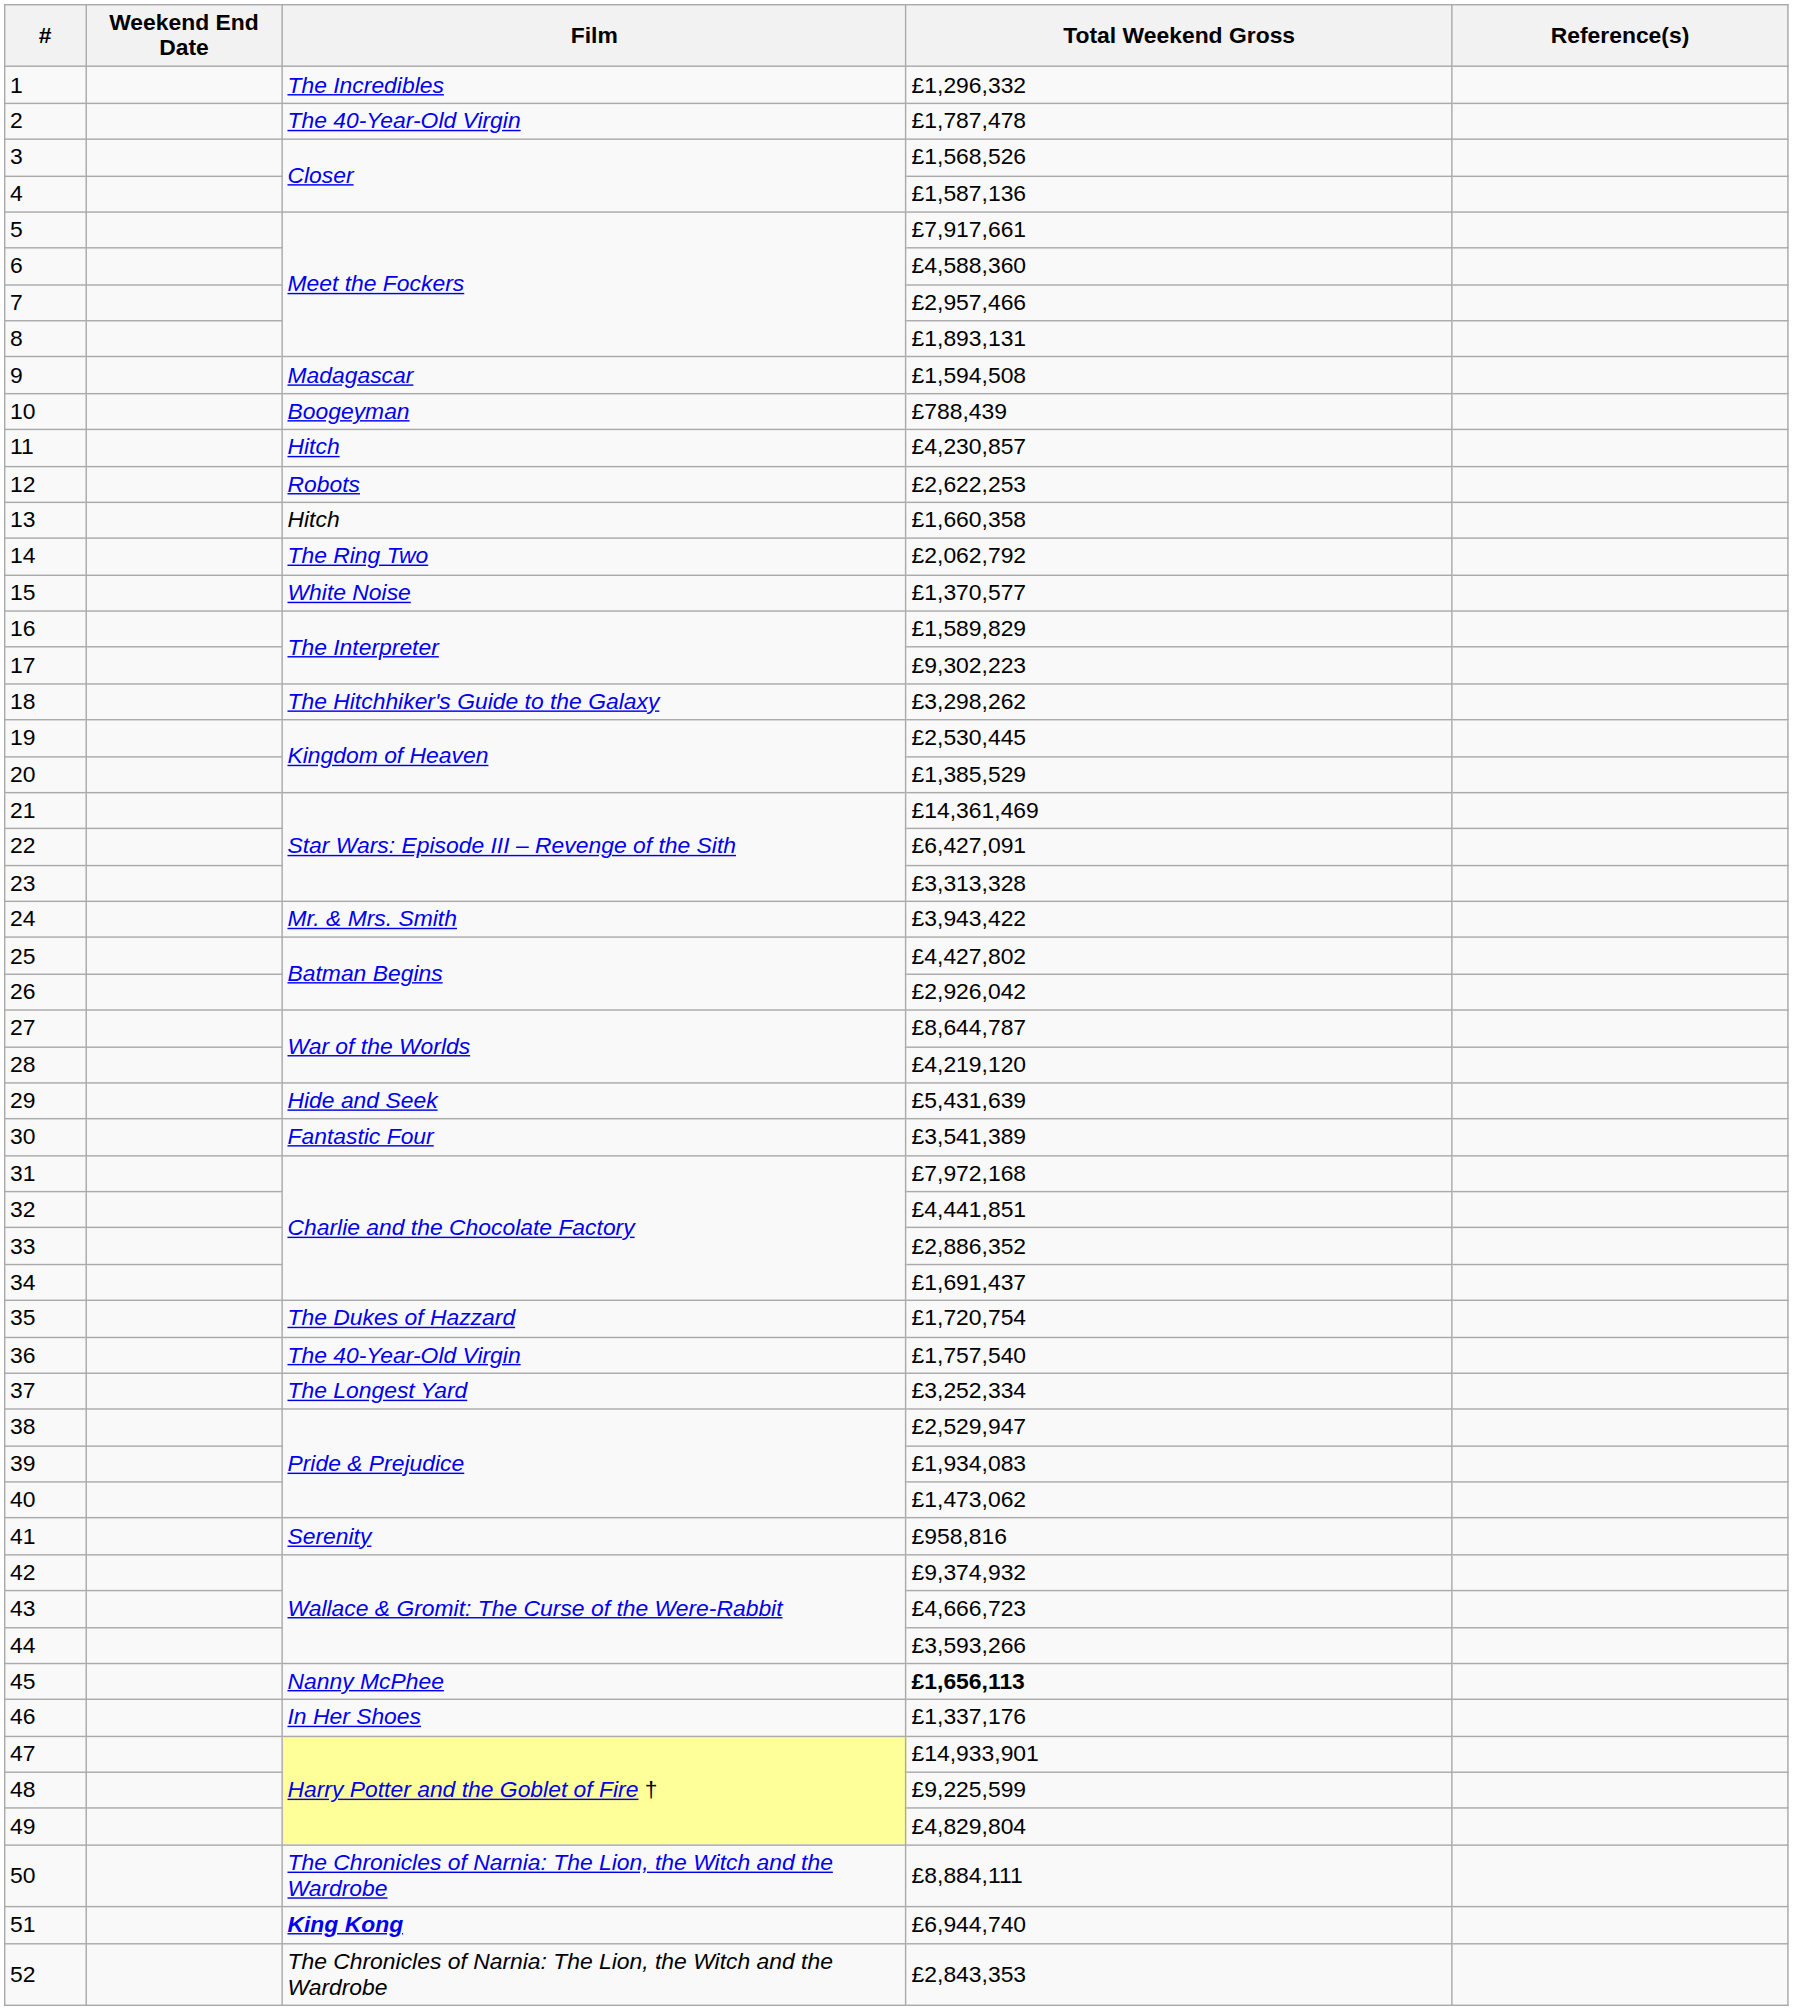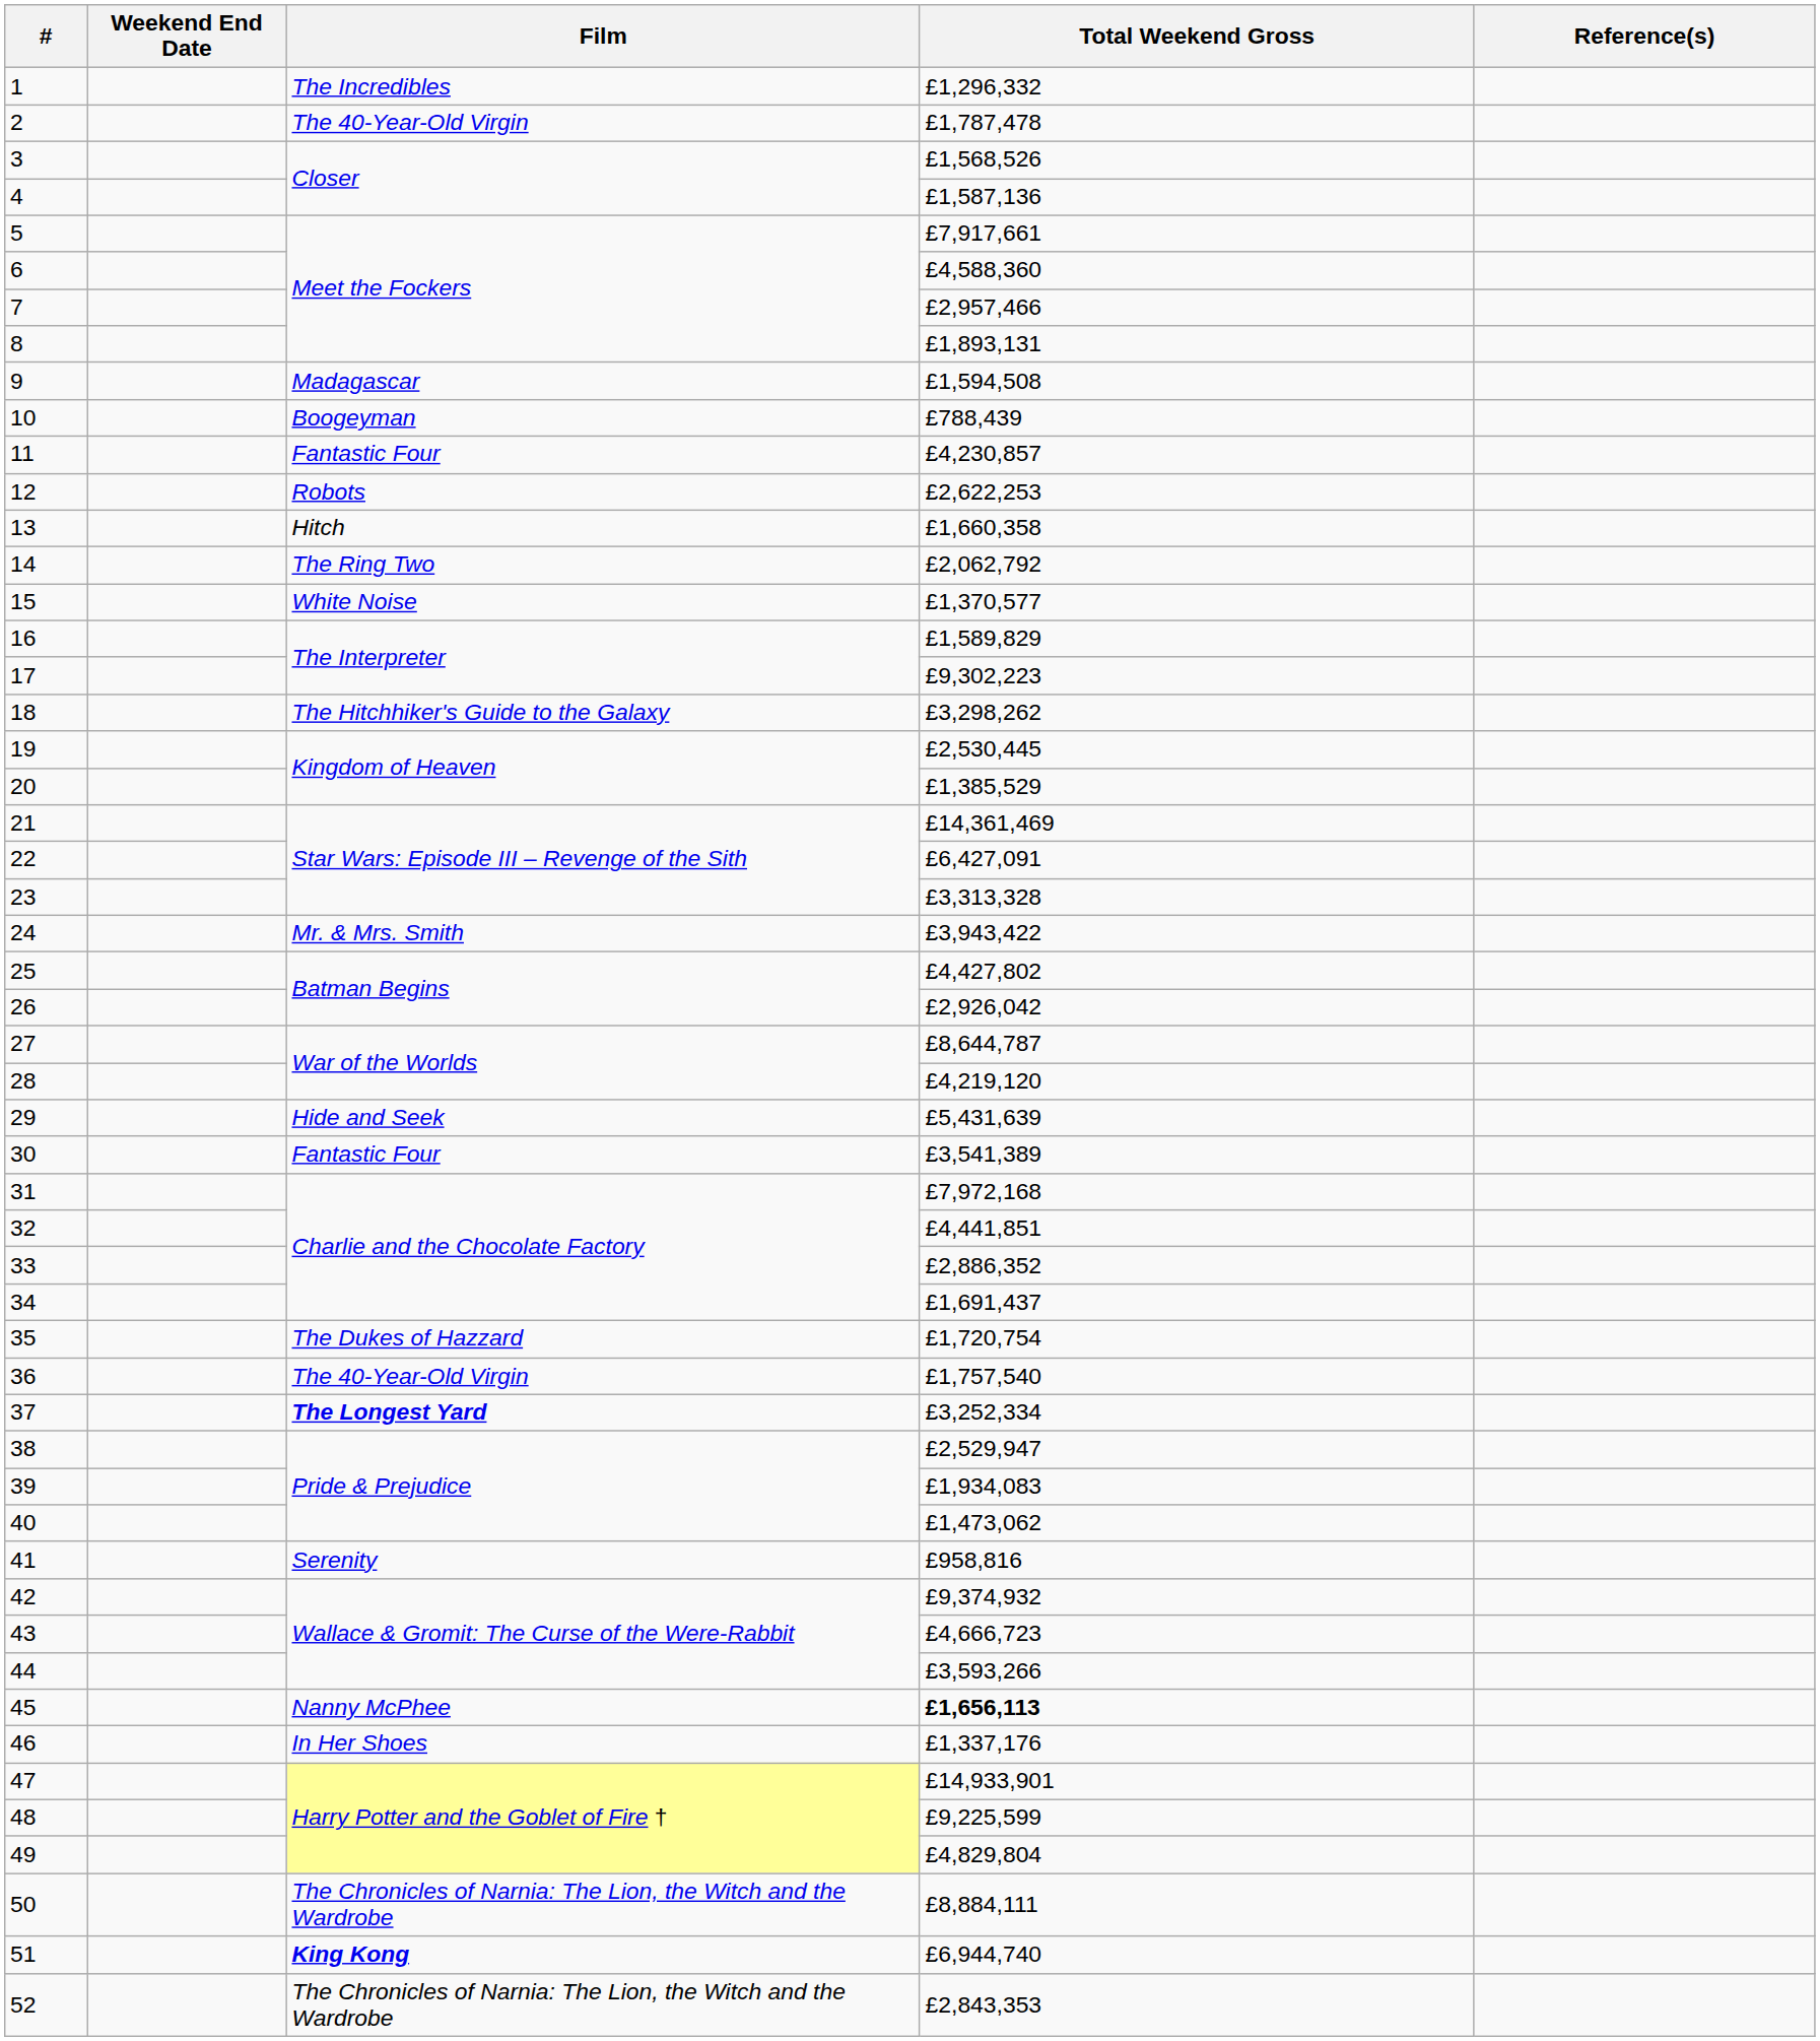 <table class="wikitable sortable">
 <tr>
 <th abbr="Week">#</th>
 <th abbr="Date" style="width:130px">Weekend End Date</th>
 <th width="35%">Film</th>
 <th abbr="Gross">Total Weekend Gross</th>
 <th>Reference(s)</th>
 </tr>
 <tr>
 <td>1</td>
 <td></td>
 <td><em><a href='#'>The Incredibles</a></em> </td>
 <td>£1,296,332</td>
 <td align="center"></td>
 </tr>
 <tr>
 <td>2</td>
 <td></td>
 <td><em><a href='#'>The 40-Year-Old Virgin</a></em></td>
 <td>£1,787,478</td>
 <td align="center"></td>
 </tr>
 <tr>
 <td>3</td>
 <td></td>
 <td rowspan="2"><em><a href='#'>Closer</a></em></td>
 <td>£1,568,526</td>
 <td align="center"></td>
 </tr>
 <tr>
 <td>4</td>
 <td></td>
 <td>£1,587,136</td>
 <td align="center"></td>
 </tr>
 <tr>
 <td>5</td>
 <td></td>
 <td rowspan="4"><em><a href='#'>Meet the Fockers</a></em></td>
 <td>£7,917,661</td>
 <td align="center"></td>
 </tr>
 <tr>
 <td>6</td>
 <td></td>
 <td>£4,588,360</td>
 <td align="center"></td>
 </tr>
 <tr>
 <td>7</td>
 <td></td>
 <td>£2,957,466</td>
 <td align="center"></td>
 </tr>
 <tr>
 <td>8</td>
 <td></td>
 <td>£1,893,131</td>
 <td align="center"></td>
 </tr>
 <tr>
 <td>9</td>
 <td></td>
 <td><em><a href='#'>Madagascar</a></em></td>
 <td>£1,594,508</td>
 <td align="center"></td>
 </tr>
 <tr>
 <td>10</td>
 <td></td>
 <td><em><a href='#'>Boogeyman</a></em></td>
 <td>£788,439</td>
 <td align="center"></td>
 </tr>
 <tr>
 <td>11</td>
 <td></td>
-<td><em><a href='#'>Hitch</a></em></td>
+<td><em><a href='#'>Fantastic Four</a></em></td>
 <td>£4,230,857</td>
 <td align="center"></td>
 </tr>
 <tr>
 <td>12</td>
 <td></td>
 <td><em><a href='#'>Robots</a></em></td>
 <td>£2,622,253</td>
 <td align="center"></td>
 </tr>
 <tr>
 <td>13</td>
 <td></td>
 <td><em>Hitch</em></td>
 <td>£1,660,358</td>
 <td align="center"></td>
 </tr>
 <tr>
 <td>14</td>
 <td></td>
 <td><em><a href='#'>The Ring Two</a></em></td>
 <td>£2,062,792</td>
 <td align="center"></td>
 </tr>
 <tr>
 <td>15</td>
 <td></td>
 <td><em><a href='#'>White Noise</a></em></td>
 <td>£1,370,577</td>
 <td align="center"></td>
 </tr>
 <tr>
 <td>16</td>
 <td></td>
 <td rowspan="2"><em><a href='#'>The Interpreter</a></em></td>
 <td>£1,589,829</td>
 <td align="center"></td>
 </tr>
 <tr>
 <td>17</td>
 <td></td>
 <td>£9,302,223</td>
 <td align="center"></td>
 </tr>
 <tr>
 <td>18</td>
 <td></td>
 <td><em><a href='#'>The Hitchhiker's Guide to the Galaxy</a></em></td>
 <td>£3,298,262</td>
 <td align="center"></td>
 </tr>
 <tr>
 <td>19</td>
 <td></td>
 <td rowspan="2"><em><a href='#'>Kingdom of Heaven</a></em></td>
 <td>£2,530,445</td>
 <td align="center"></td>
 </tr>
 <tr>
 <td>20</td>
 <td></td>
 <td>£1,385,529</td>
 <td align="center"></td>
 </tr>
 <tr>
 <td>21</td>
 <td></td>
 <td rowspan="3"><em><a href='#'>Star Wars: Episode III – Revenge of the Sith</a></em></td>
 <td>£14,361,469</td>
 <td align="center"></td>
 </tr>
 <tr>
 <td>22</td>
 <td></td>
 <td>£6,427,091</td>
 <td align="center"></td>
 </tr>
 <tr>
 <td>23</td>
 <td></td>
 <td>£3,313,328</td>
 <td align="center"></td>
 </tr>
 <tr>
 <td>24</td>
 <td></td>
 <td><em><a href='#'>Mr. & Mrs. Smith</a></em></td>
 <td>£3,943,422</td>
 <td align="center"></td>
 </tr>
 <tr>
 <td>25</td>
 <td></td>
 <td rowspan="2"><em><a href='#'>Batman Begins</a></em></td>
 <td>£4,427,802</td>
 <td align="center"></td>
 </tr>
 <tr>
 <td>26</td>
 <td></td>
 <td>£2,926,042</td>
 <td align="center"></td>
 </tr>
 <tr>
 <td>27</td>
 <td></td>
 <td rowspan="2"><em><a href='#'>War of the Worlds</a></em></td>
 <td>£8,644,787</td>
 <td align="center"></td>
 </tr>
 <tr>
 <td>28</td>
 <td></td>
 <td>£4,219,120</td>
 <td align="center"></td>
 </tr>
 <tr>
 <td>29</td>
 <td></td>
 <td><em><a href='#'>Hide and Seek</a></em></td>
 <td>£5,431,639</td>
 <td align="center"></td>
 </tr>
 <tr>
 <td>30</td>
 <td></td>
 <td><em><a href='#'>Fantastic Four</a></em></td>
 <td>£3,541,389</td>
 <td align="center"></td>
 </tr>
 <tr>
 <td>31</td>
 <td></td>
 <td rowspan="4"><em><a href='#'>Charlie and the Chocolate Factory</a></em></td>
 <td>£7,972,168</td>
 <td align="center"></td>
 </tr>
 <tr>
 <td>32</td>
 <td></td>
 <td>£4,441,851</td>
 <td align="center"></td>
 </tr>
 <tr>
 <td>33</td>
 <td></td>
 <td>£2,886,352</td>
 <td align="center"></td>
 </tr>
 <tr>
 <td>34</td>
 <td></td>
 <td>£1,691,437</td>
 <td align="center"></td>
 </tr>
 <tr>
 <td>35</td>
 <td></td>
 <td><em><a href='#'>The Dukes of Hazzard</a></em></td>
 <td>£1,720,754</td>
 <td align="center"></td>
 </tr>
 <tr>
 <td>36</td>
 <td></td>
 <td><em><a href='#'>The 40-Year-Old Virgin</a></em></td>
 <td>£1,757,540</td>
 <td align="center"></td>
 </tr>
 <tr>
 <td>37</td>
 <td></td>
-<td><em><a href='#'>The Longest Yard</a></em></td>
+<td><strong><em><a href='#'>The Longest Yard</a></em></strong></td>
 <td>£3,252,334</td>
 <td align="center"></td>
 </tr>
 <tr>
 <td>38</td>
 <td></td>
 <td rowspan="3"><em><a href='#'>Pride & Prejudice</a></em></td>
 <td>£2,529,947</td>
 <td align="center"></td>
 </tr>
 <tr>
 <td>39</td>
 <td></td>
 <td>£1,934,083</td>
 <td align="center"></td>
 </tr>
 <tr>
 <td>40</td>
 <td></td>
 <td>£1,473,062</td>
 <td align="center"></td>
 </tr>
 <tr>
 <td>41</td>
 <td></td>
 <td><em><a href='#'>Serenity</a></em></td>
 <td>£958,816</td>
 <td align="center"></td>
 </tr>
 <tr>
 <td>42</td>
 <td></td>
 <td rowspan="3"><em><a href='#'>Wallace & Gromit: The Curse of the Were-Rabbit</a></em></td>
 <td>£9,374,932</td>
 <td align="center"></td>
 </tr>
 <tr>
 <td>43</td>
 <td></td>
 <td>£4,666,723</td>
 <td align="center"></td>
 </tr>
 <tr>
 <td>44</td>
 <td></td>
 <td>£3,593,266</td>
 <td align="center"></td>
 </tr>
 <tr>
 <td>45</td>
 <td></td>
 <td><em><a href='#'>Nanny McPhee</a></em></td>
 <td><strong>£1,656,113</strong></td>
 <td align="center"></td>
 </tr>
 <tr>
 <td>46</td>
 <td></td>
 <td><em><a href='#'>In Her Shoes</a></em></td>
 <td>£1,337,176</td>
 <td align="center"></td>
 </tr>
 <tr>
 <td>47</td>
 <td></td>
 <td rowspan="3" style="background-color:#FFFF99"><em><a href='#'>Harry Potter and the Goblet of Fire</a></em> †</td>
 <td>£14,933,901</td>
 <td align="center"></td>
 </tr>
 <tr>
 <td>48</td>
 <td></td>
 <td>£9,225,599</td>
 <td align="center"></td>
 </tr>
 <tr>
 <td>49</td>
 <td></td>
 <td>£4,829,804</td>
 <td align="center"></td>
 </tr>
 <tr>
 <td>50</td>
 <td></td>
 <td><em><a href='#'>The Chronicles of Narnia: The Lion, the Witch and the Wardrobe</a></em></td>
 <td>£8,884,111</td>
 <td align="center"></td>
 </tr>
 <tr>
 <td>51</td>
 <td></td>
 <td><strong><em><a href='#'>King Kong</a></em></strong></td>
 <td>£6,944,740</td>
 <td align="center"></td>
 </tr>
 <tr>
 <td>52</td>
 <td></td>
 <td><em>The Chronicles of Narnia: The Lion, the Witch and the Wardrobe</em></td>
 <td>£2,843,353</td>
 <td align="center"></td>
 </tr>
 </table>
